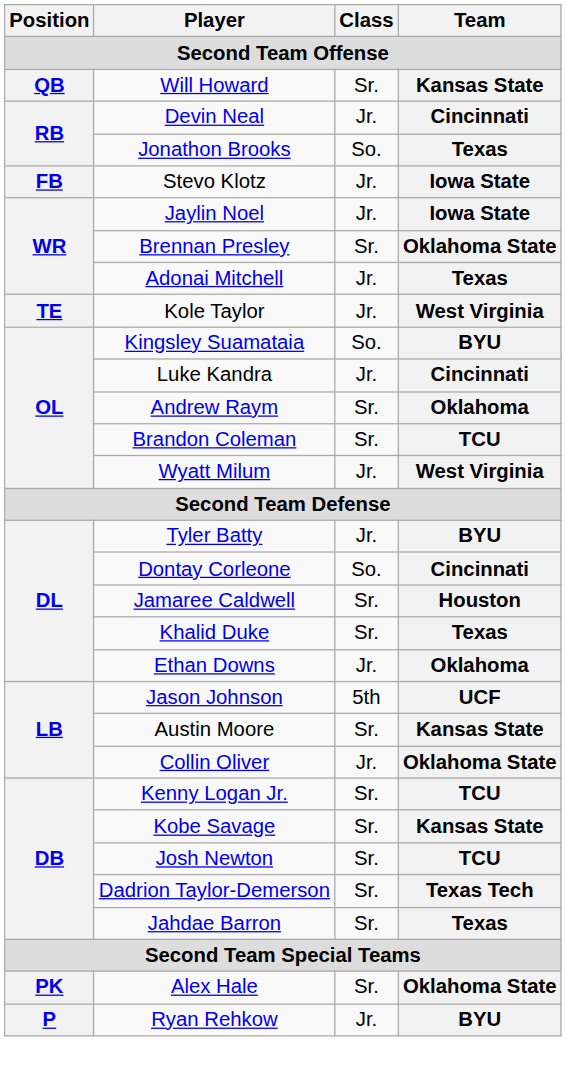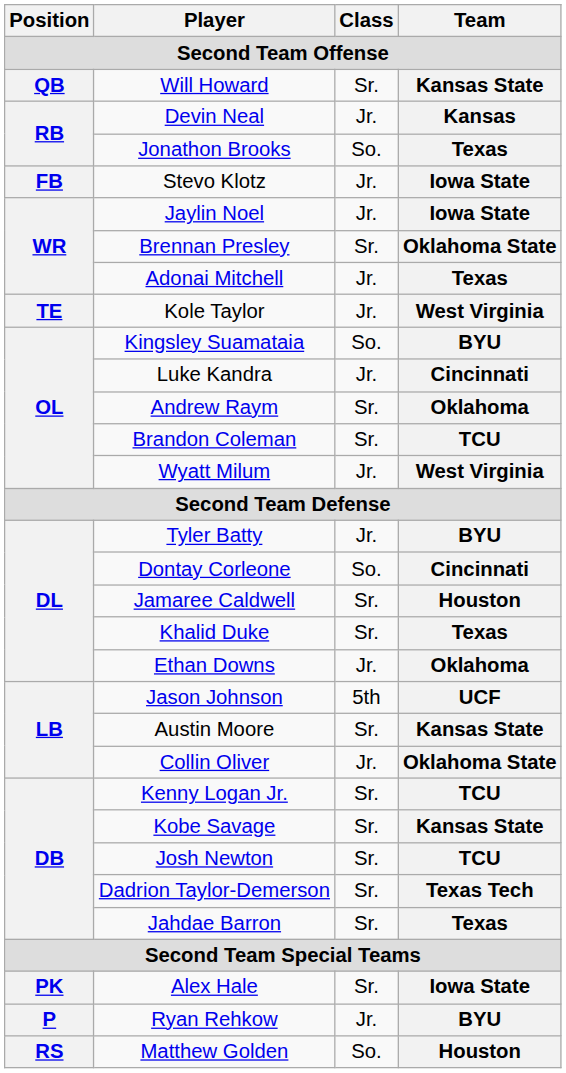 <table class="wikitable">
 <tr>
 <th>Position</th>
 <th>Player</th>
 <th>Class</th>
 <th>Team</th>
 </tr>
 <tr>
 <td colspan="4" style="text-align:center; background:#ddd;"><strong>Second Team Offense</strong></td>
 </tr>
 <tr style="text-align:center;">
 <th rowspan="1"><a href='#'>QB</a></th>
 <td><a href='#'>Will Howard</a></td>
 <td>Sr.</td>
 <th>Kansas State</th>
 </tr>
 <tr style="text-align:center;">
 <th rowspan="2"><a href='#'>RB</a></th>
 <td><a href='#'>Devin Neal</a></td>
 <td>Jr.</td>
-<th>Cincinnati</th>
+<th>Kansas</th>
 </tr>
 <tr style="text-align:center;">
 <td><a href='#'>Jonathon Brooks</a></td>
 <td>So.</td>
 <th>Texas</th>
 </tr>
 <tr style="text-align:center;">
 <th rowspan="1"><a href='#'>FB</a></th>
 <td>Stevo Klotz</td>
 <td>Jr.</td>
 <th>Iowa State</th>
 </tr>
 <tr style="text-align:center;">
 <th rowspan="3"><a href='#'>WR</a></th>
 <td><a href='#'>Jaylin Noel</a></td>
 <td>Jr.</td>
 <th>Iowa State</th>
 </tr>
 <tr style="text-align:center;">
 <td><a href='#'>Brennan Presley</a></td>
 <td>Sr.</td>
 <th>Oklahoma State</th>
 </tr>
 <tr style="text-align:center;">
 <td><a href='#'>Adonai Mitchell</a></td>
 <td>Jr.</td>
 <th>Texas</th>
 </tr>
 <tr style="text-align:center;">
 <th rowspan="1"><a href='#'>TE</a></th>
 <td>Kole Taylor</td>
 <td>Jr.</td>
 <th>West Virginia</th>
 </tr>
 <tr style="text-align:center;">
 <th rowspan="5"><a href='#'>OL</a></th>
 <td><a href='#'>Kingsley Suamataia</a></td>
 <td>So.</td>
 <th>BYU</th>
 </tr>
 <tr style="text-align:center;">
 <td>Luke Kandra</td>
 <td>Jr.</td>
 <th>Cincinnati</th>
 </tr>
 <tr style="text-align:center;">
 <td><a href='#'>Andrew Raym</a></td>
 <td>Sr.</td>
 <th>Oklahoma</th>
 </tr>
 <tr style="text-align:center;">
 <td><a href='#'>Brandon Coleman</a></td>
 <td>Sr.</td>
 <th>TCU</th>
 </tr>
 <tr style="text-align:center;">
 <td><a href='#'>Wyatt Milum</a></td>
 <td>Jr.</td>
 <th>West Virginia</th>
 </tr>
 <tr style="text-align:center;">
 <td colspan="4" style="text-align:center; background:#ddd;"><strong>Second Team Defense</strong></td>
 </tr>
 <tr style="text-align:center;">
 <th rowspan="5"><a href='#'>DL</a></th>
 <td><a href='#'>Tyler Batty</a></td>
 <td>Jr.</td>
 <th>BYU</th>
 </tr>
 <tr style="text-align:center;">
 <td><a href='#'>Dontay Corleone</a></td>
 <td>So.</td>
 <th>Cincinnati</th>
 </tr>
 <tr style="text-align:center;">
 <td><a href='#'>Jamaree Caldwell</a></td>
 <td>Sr.</td>
 <th>Houston</th>
 </tr>
 <tr style="text-align:center;">
 <td><a href='#'>Khalid Duke</a></td>
 <td>Sr.</td>
 <th>Texas</th>
 </tr>
 <tr style="text-align:center;">
 <td><a href='#'>Ethan Downs</a></td>
 <td>Jr.</td>
 <th>Oklahoma</th>
 </tr>
 <tr style="text-align:center;">
 <th rowspan="3"><a href='#'>LB</a></th>
 <td><a href='#'>Jason Johnson</a></td>
 <td>5th</td>
 <th>UCF</th>
 </tr>
 <tr style="text-align:center;">
 <td>Austin Moore</td>
 <td>Sr.</td>
 <th>Kansas State</th>
 </tr>
 <tr style="text-align:center;">
 <td><a href='#'>Collin Oliver</a></td>
 <td>Jr.</td>
 <th>Oklahoma State</th>
 </tr>
 <tr style="text-align:center;">
 <th rowspan="5"><a href='#'>DB</a></th>
 <td><a href='#'>Kenny Logan Jr.</a></td>
 <td>Sr.</td>
 <th>TCU</th>
 </tr>
 <tr style="text-align:center;">
 <td><a href='#'>Kobe Savage</a></td>
 <td>Sr.</td>
 <th>Kansas State</th>
 </tr>
 <tr style="text-align:center;">
 <td><a href='#'>Josh Newton</a></td>
 <td>Sr.</td>
 <th>TCU</th>
 </tr>
 <tr style="text-align:center;">
 <td><a href='#'>Dadrion Taylor-Demerson</a></td>
 <td>Sr.</td>
 <th>Texas Tech</th>
 </tr>
 <tr style="text-align:center;">
 <td><a href='#'>Jahdae Barron</a></td>
 <td>Sr.</td>
 <th>Texas</th>
 </tr>
 <tr>
 <td colspan="4" style="text-align:center; background:#ddd;"><strong>Second Team Special Teams</strong></td>
 </tr>
 <tr style="text-align:center;">
 <th rowspan="1"><a href='#'>PK</a></th>
 <td><a href='#'>Alex Hale</a></td>
 <td>Sr.</td>
-<th>Oklahoma State</th>
+<th>Iowa State</th>
 </tr>
 <tr style="text-align:center;">
 <th rowspan="1"><a href='#'>P</a></th>
 <td><a href='#'>Ryan Rehkow</a></td>
 <td>Jr.</td>
 <th>BYU</th>
 </tr>
+<tr style="text-align:center;">
+<th rowspan="1"><a href='#'>RS</a></th>
+<td><a href='#'>Matthew Golden</a></td>
+<td>So.</td>
+<th>Houston</th>
+</tr>
 </table>
